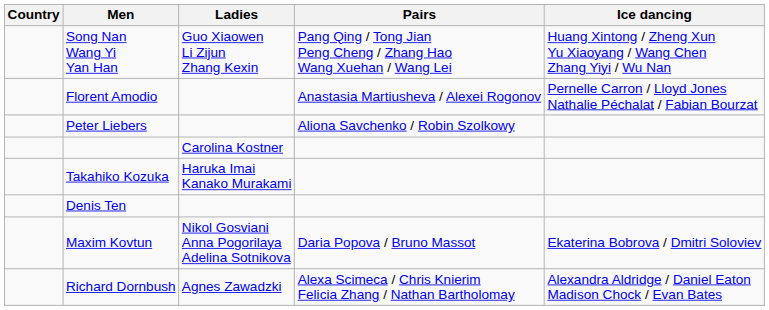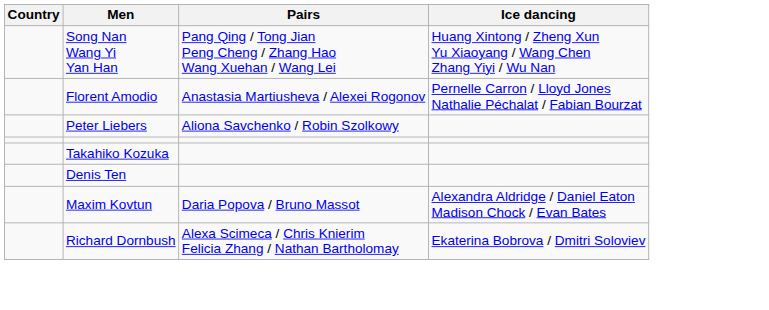 <table class="wikitable">
 <tr>
 <th>Country</th>
 <th>Men</th>
-<th>Ladies</th>
 <th>Pairs</th>
 <th>Ice dancing</th>
 </tr>
 <tr>
 <td></td>
 <td><a href='#'>Song Nan</a> <br> <a href='#'>Wang Yi</a> <br> <a href='#'>Yan Han</a></td>
-<td><a href='#'>Guo Xiaowen</a> <br> <a href='#'>Li Zijun</a> <br> <a href='#'>Zhang Kexin</a></td>
 <td><a href='#'>Pang Qing</a> / <a href='#'>Tong Jian</a> <br> <a href='#'>Peng Cheng</a> / <a href='#'>Zhang Hao</a> <br> <a href='#'>Wang Xuehan</a> / <a href='#'>Wang Lei</a></td>
 <td><a href='#'>Huang Xintong</a> / <a href='#'>Zheng Xun</a> <br> <a href='#'>Yu Xiaoyang</a> / <a href='#'>Wang Chen</a> <br> <a href='#'>Zhang Yiyi</a> / <a href='#'>Wu Nan</a></td>
 </tr>
 <tr>
 <td></td>
 <td><a href='#'>Florent Amodio</a></td>
-<td></td>
 <td><a href='#'>Anastasia Martiusheva</a> / <a href='#'>Alexei Rogonov</a></td>
 <td><a href='#'>Pernelle Carron</a> / <a href='#'>Lloyd Jones</a> <br> <a href='#'>Nathalie Péchalat</a> / <a href='#'>Fabian Bourzat</a></td>
 </tr>
 <tr>
 <td></td>
 <td><a href='#'>Peter Liebers</a></td>
-<td></td>
 <td><a href='#'>Aliona Savchenko</a> / <a href='#'>Robin Szolkowy</a></td>
 <td></td>
 </tr>
 <tr>
 <td></td>
 <td></td>
-<td><a href='#'>Carolina Kostner</a></td>
 <td></td>
 <td></td>
 </tr>
 <tr>
 <td></td>
 <td><a href='#'>Takahiko Kozuka</a></td>
-<td><a href='#'>Haruka Imai</a> <br> <a href='#'>Kanako Murakami</a></td>
 <td></td>
 <td></td>
 </tr>
 <tr>
 <td></td>
 <td><a href='#'>Denis Ten</a></td>
 <td></td>
 <td></td>
-<td></td>
 </tr>
 <tr>
 <td></td>
 <td><a href='#'>Maxim Kovtun</a></td>
-<td><a href='#'>Nikol Gosviani</a> <br> <a href='#'>Anna Pogorilaya</a> <br> <a href='#'>Adelina Sotnikova</a></td>
 <td><a href='#'>Daria Popova</a> / <a href='#'>Bruno Massot</a></td>
-<td><a href='#'>Ekaterina Bobrova</a> / <a href='#'>Dmitri Soloviev</a></td>
+<td><a href='#'>Alexandra Aldridge</a> / <a href='#'>Daniel Eaton</a> <br> <a href='#'>Madison Chock</a> / <a href='#'>Evan Bates</a></td>
 </tr>
 <tr>
 <td></td>
 <td><a href='#'>Richard Dornbush</a></td>
-<td><a href='#'>Agnes Zawadzki</a></td>
 <td><a href='#'>Alexa Scimeca</a> / <a href='#'>Chris Knierim</a> <br> <a href='#'>Felicia Zhang</a> / <a href='#'>Nathan Bartholomay</a></td>
-<td><a href='#'>Alexandra Aldridge</a> / <a href='#'>Daniel Eaton</a> <br> <a href='#'>Madison Chock</a> / <a href='#'>Evan Bates</a></td>
+<td><a href='#'>Ekaterina Bobrova</a> / <a href='#'>Dmitri Soloviev</a></td>
 </tr>
 </table>
